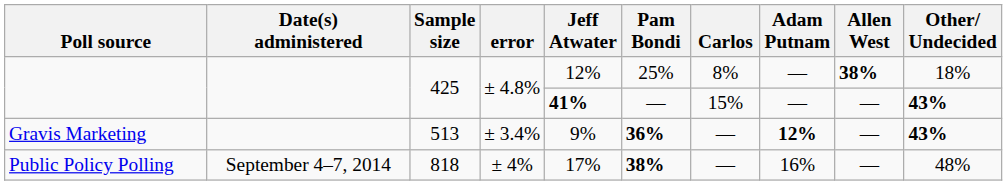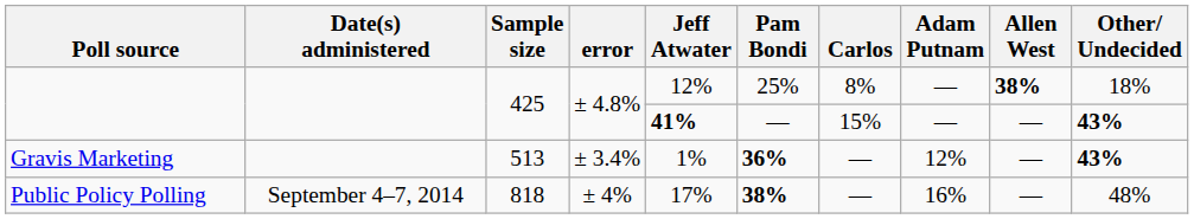 <table class="wikitable">
 <tr valign= bottom>
 <th style="width:160px;">Poll source</th>
 <th style="width:160px;">Date(s)<br>administered</th>
 <th class=small>Sample<br>size</th>
 <th><small></small><br>error</th>
 <th style="width:50px;">Jeff<br>Atwater</th>
 <th style="width:50px;">Pam<br>Bondi</th>
 <th style="width:50px;">Carlos<br></th>
 <th style="width:50px;">Adam<br>Putnam</th>
 <th style="width:50px;">Allen<br>West</th>
 <th>Other/<br>Undecided</th>
 </tr>
 <tr>
 <td rowspan=2 align=center></td>
 <td rowspan=2 align=center></td>
 <td rowspan=2 align=center>425</td>
 <td rowspan=2 align=center>± 4.8%</td>
 <td align=center>12%</td>
 <td align=center>25%</td>
 <td align=center>8%</td>
 <td align=center>—</td>
 <td><strong>38%</strong></td>
 <td align=center>18%</td>
 </tr>
 <tr>
 <td><strong>41%</strong></td>
 <td align=center>—</td>
 <td align=center>15%</td>
 <td align=center>—</td>
 <td align=center>—</td>
 <td><strong>43%</strong></td>
 </tr>
 <tr>
 <td><a href='#'>Gravis Marketing</a></td>
 <td align=center></td>
 <td align=center>513</td>
 <td align=center>± 3.4%</td>
-<td align=center>9%</td>
+<td align=center>1%</td>
 <td><strong>36%</strong></td>
 <td align=center>—</td>
-<td align=center><strong>12%</strong></td>
+<td align=center>12%</td>
 <td align=center>—</td>
 <td><strong>43%</strong></td>
 </tr>
 <tr>
 <td><a href='#'>Public Policy Polling</a></td>
 <td align=center>September 4–7, 2014</td>
 <td align=center>818</td>
 <td align=center>± 4%</td>
 <td align=center>17%</td>
 <td><strong>38%</strong></td>
 <td align=center>—</td>
 <td align=center>16%</td>
 <td align=center>—</td>
 <td align=center>48%</td>
 </tr>
 </table>
